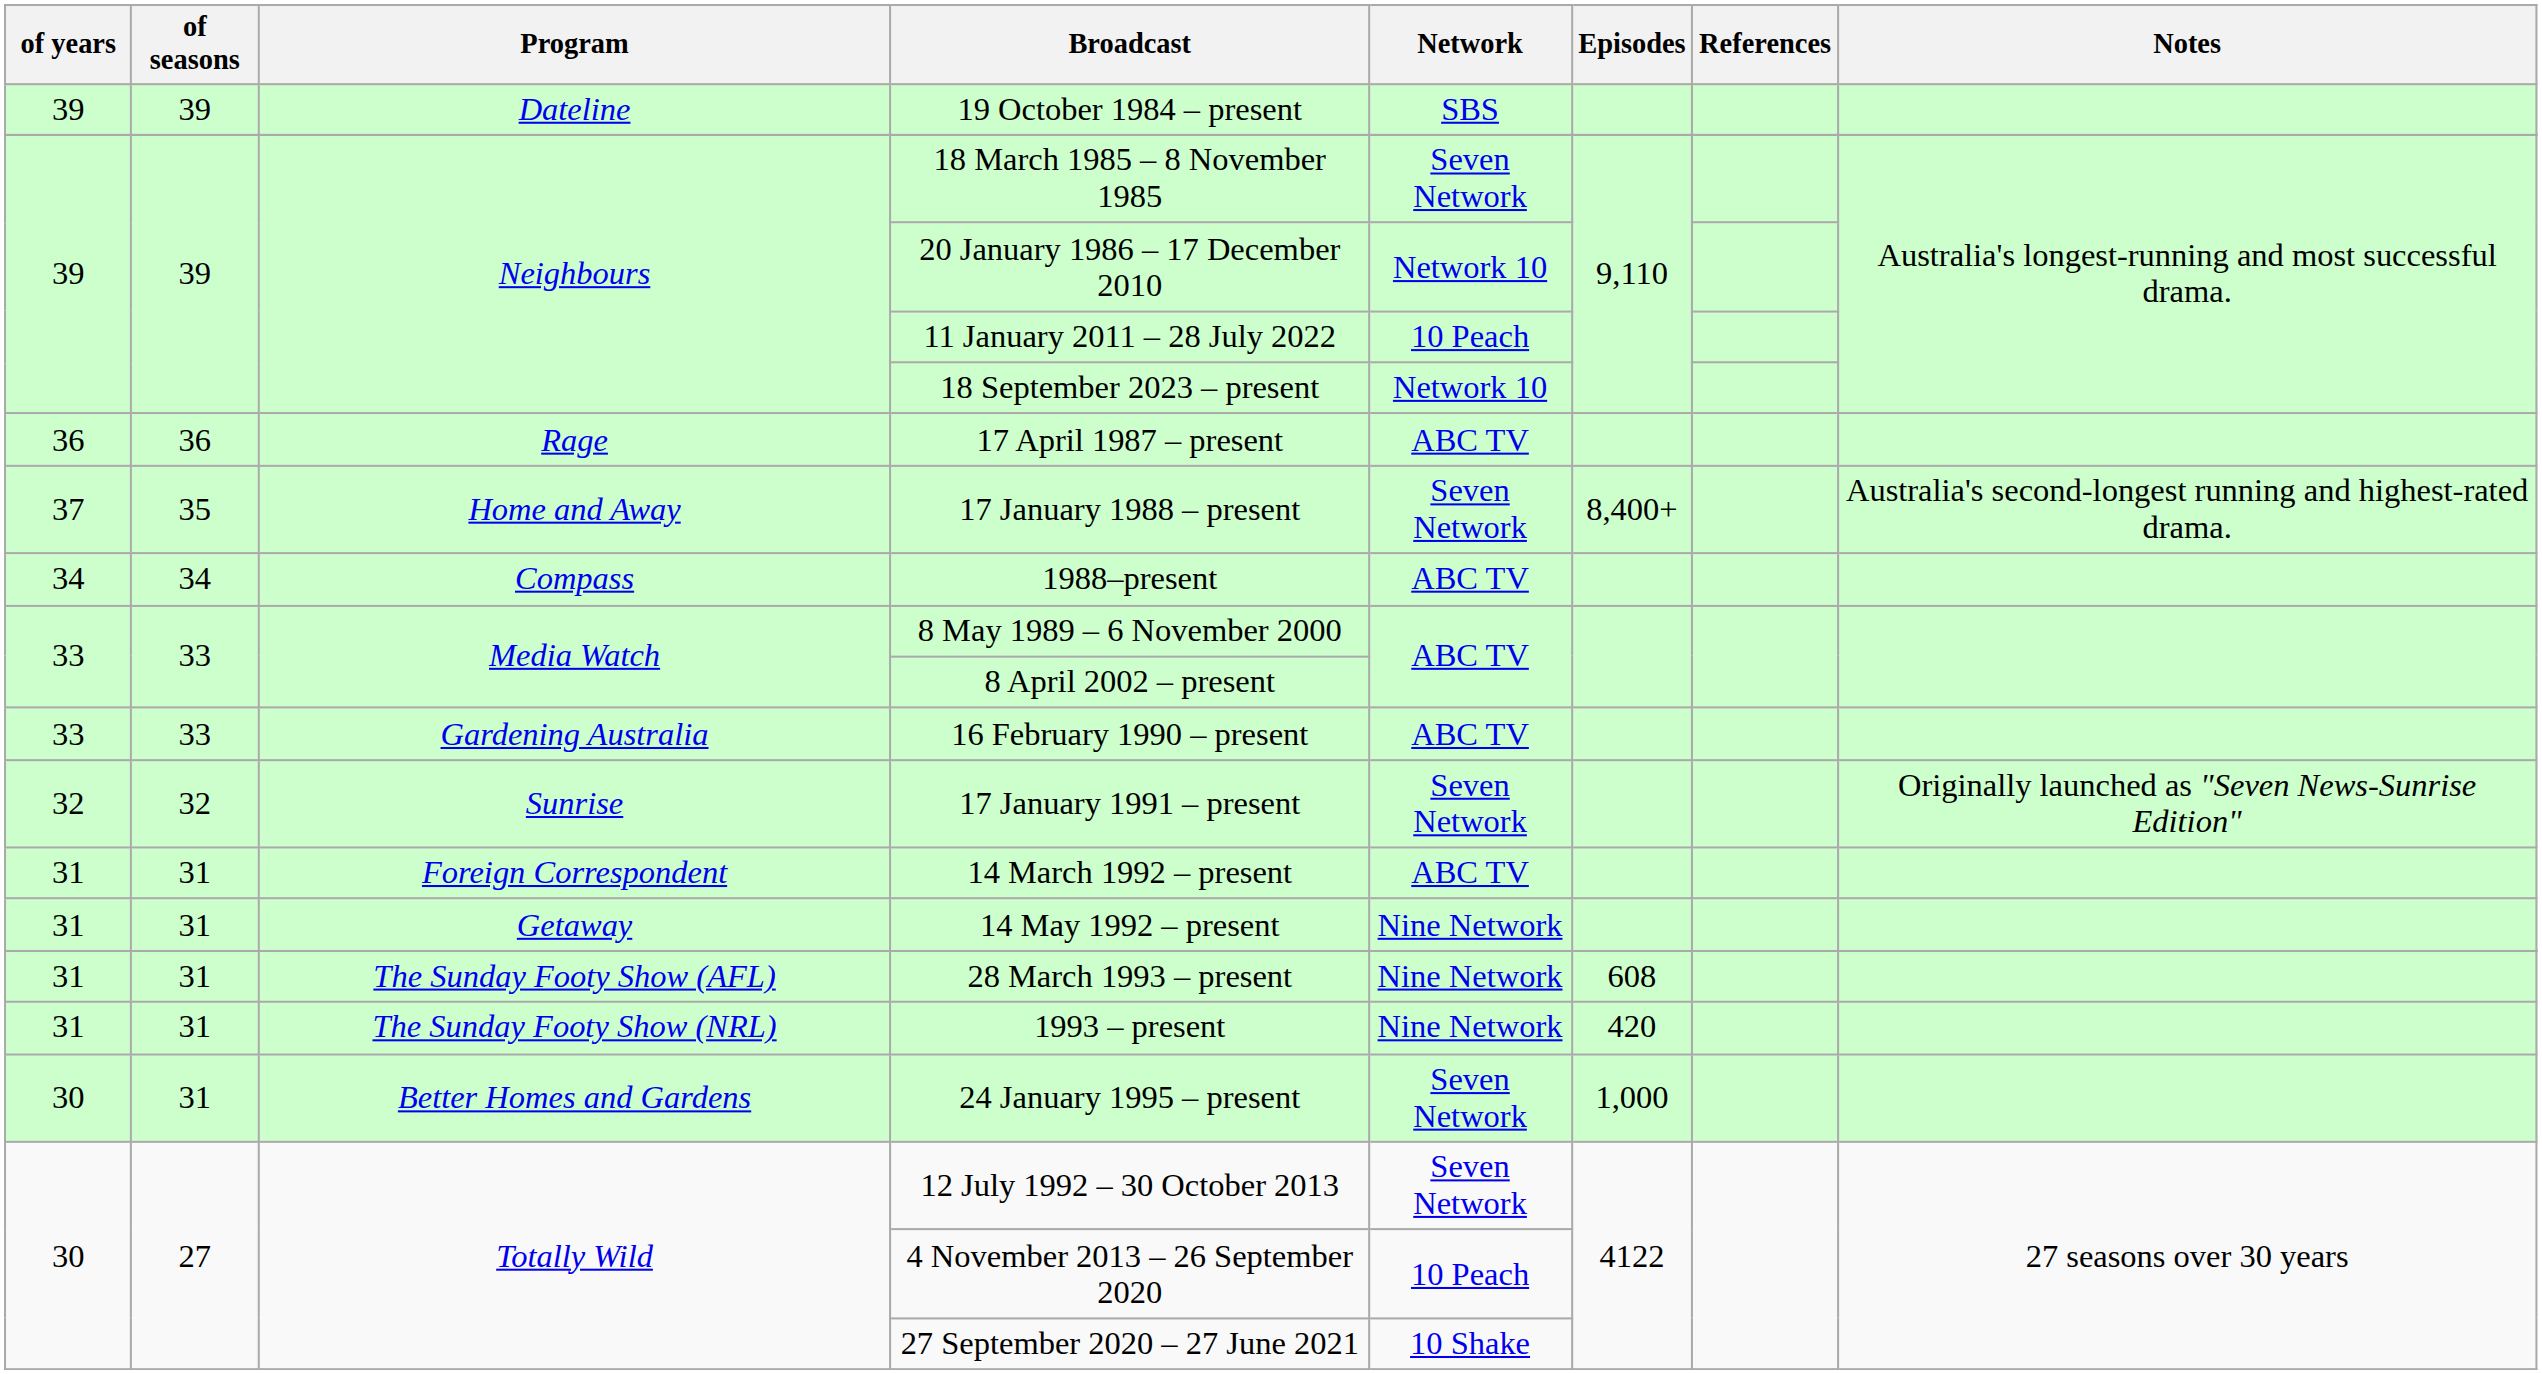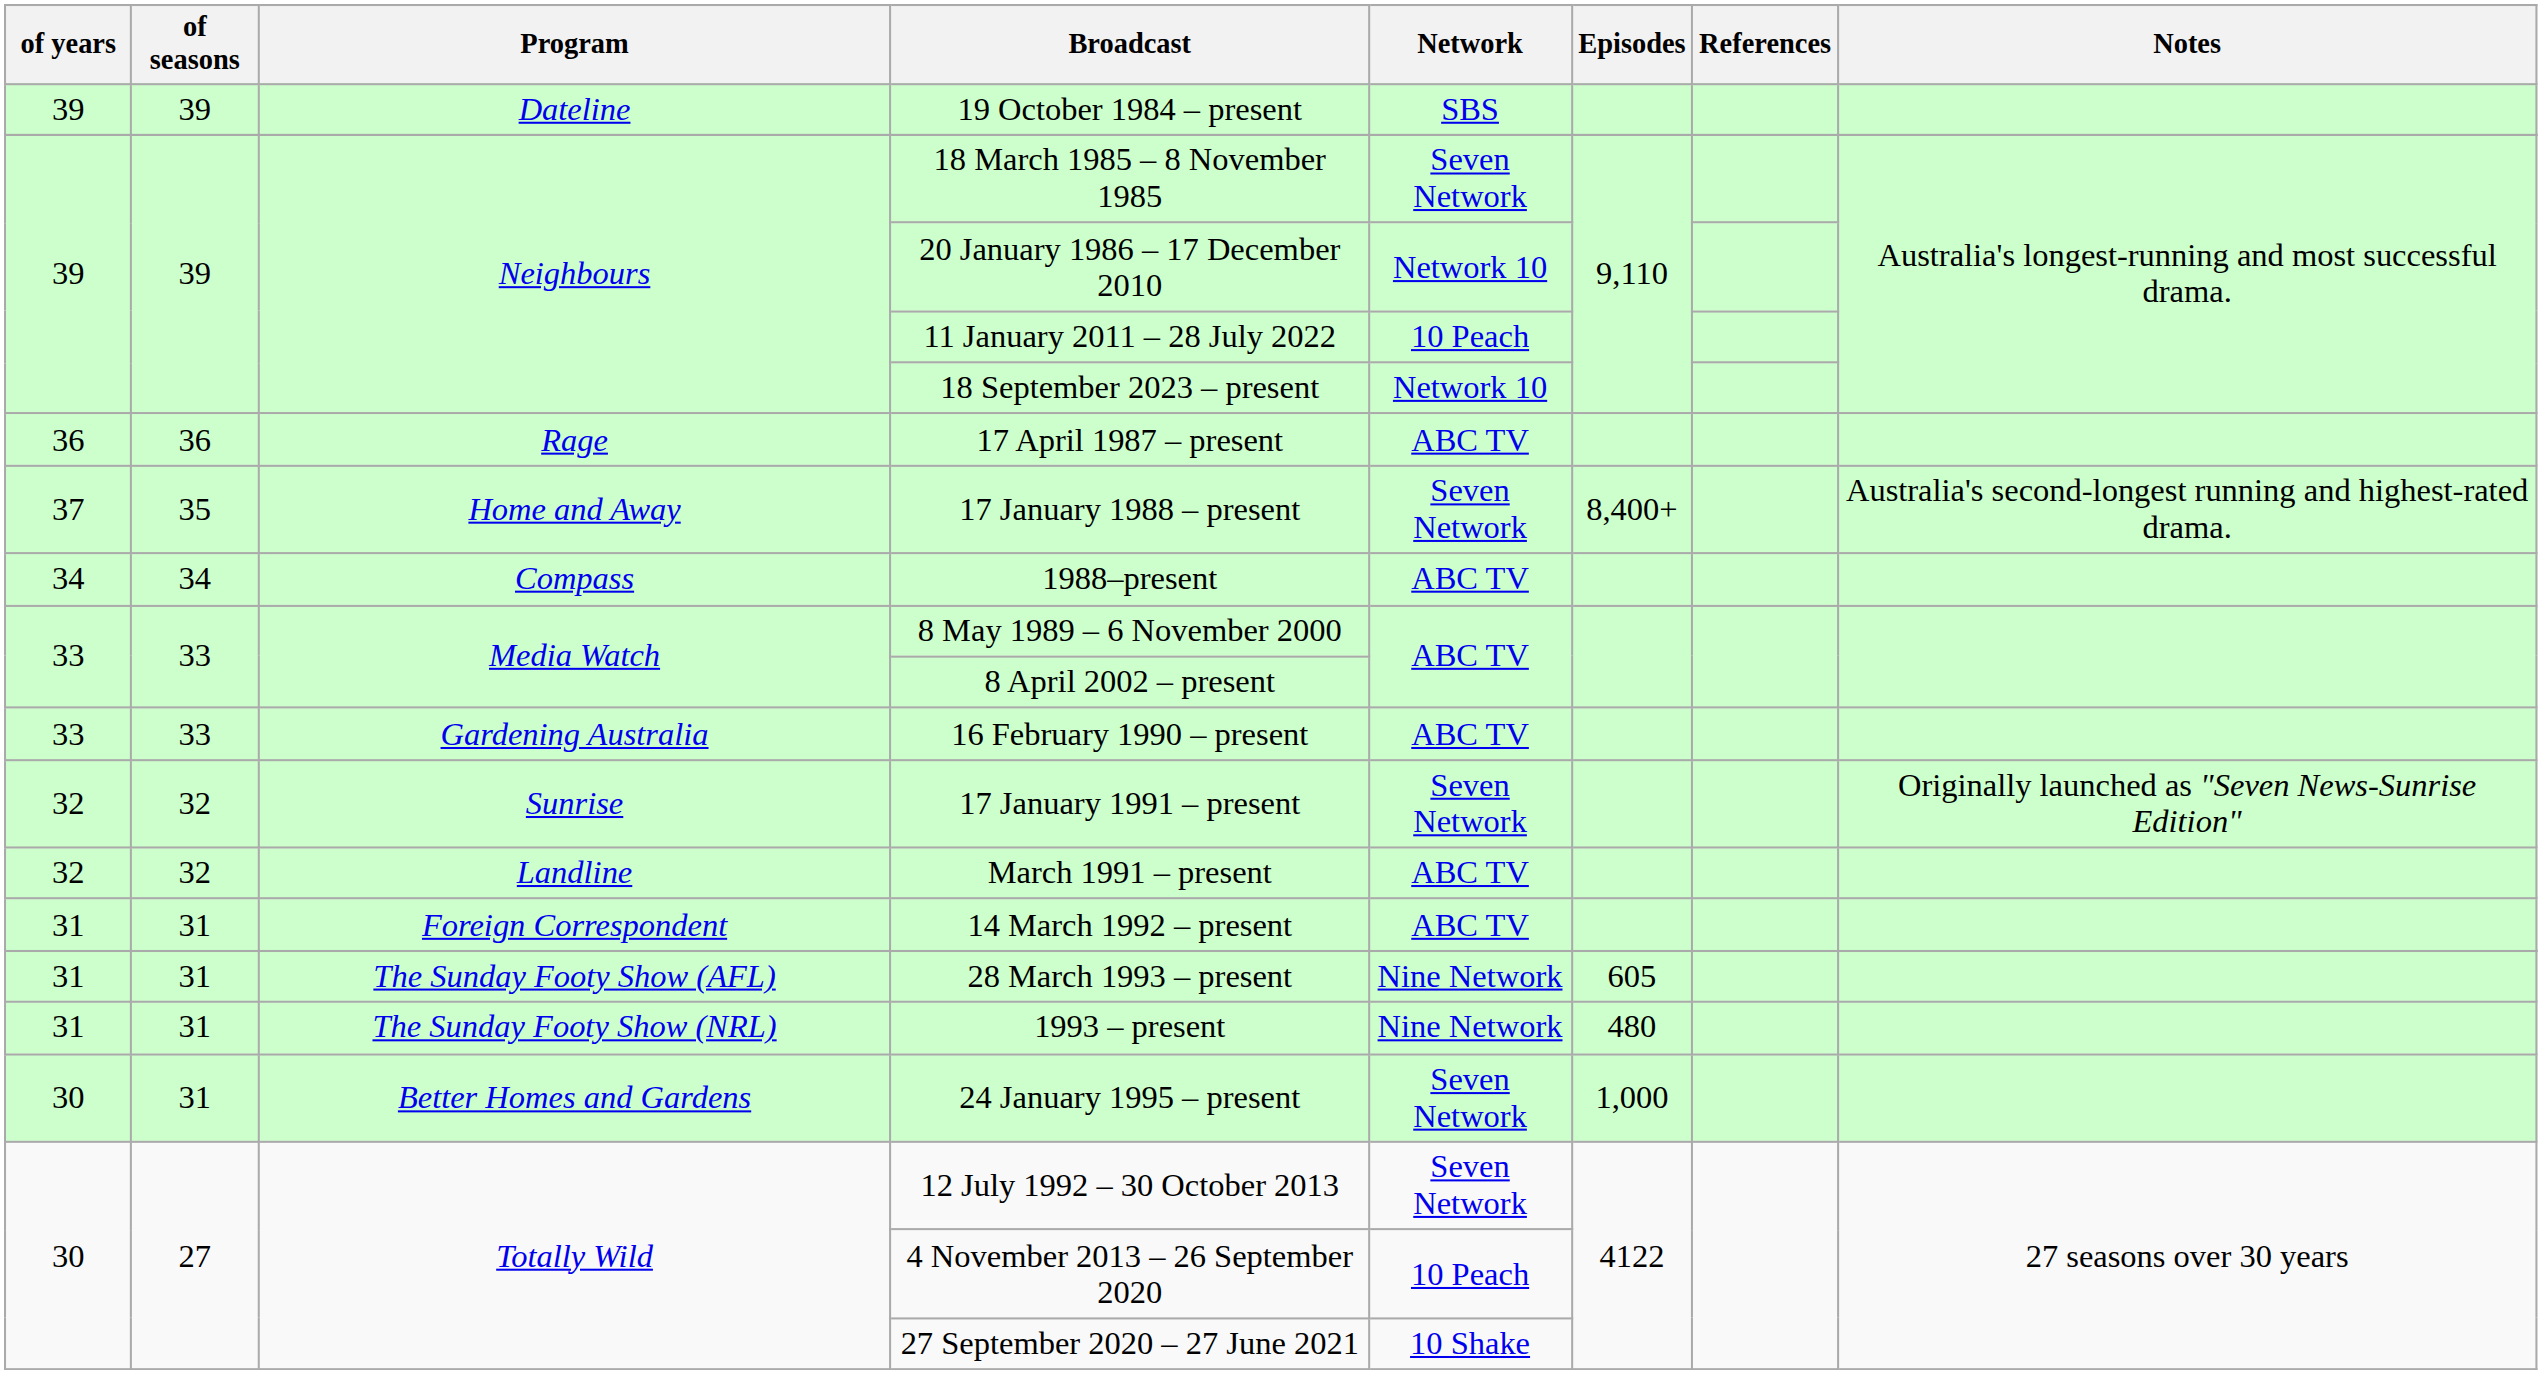 <table class="wikitable" style="text-align:center;">
 <tr>
 <th style="font-size:87.5%; width: 5%"> of years</th>
 <th style="font-size:87.5%; width: 5%"> of seasons </th>
 <th style="font-size:87.5%; width: 25%">Program</th>
 <th style="font-size:87.5%;">Broadcast</th>
 <th style="font-size:87.5%;">Network</th>
 <th style="font-size:87.5%;">Episodes</th>
 <th style="font-size:87.5%;">References</th>
 <th style="font-size:87.5%;">Notes</th>
 </tr>
 <tr style="background:#cfc;">
 <td style="text-align:center;">39</td>
 <td style="text-align:center;">39</td>
 <td style="text-align:center;"><em><a href='#'>Dateline</a></em></td>
 <td style="text-align:center;">19 October 1984 – present</td>
 <td style="text-align:center;"><a href='#'>SBS</a></td>
 <td style="text-align:center;"></td>
 <td style="text-align:center;"></td>
 <td style="text-align:center;"></td>
 </tr>
 <tr>
 </tr>
 <tr style="background:#cfc; text-align:center;">
 <td rowspan="4">39</td>
 <td rowspan="4">39</td>
 <td rowspan="4"><em><a href='#'>Neighbours</a></em></td>
 <td>18 March 1985 – 8 November 1985</td>
 <td><a href='#'>Seven Network</a></td>
 <td rowspan="4">9,110</td>
 <td></td>
 <td rowspan="4">Australia's longest-running and most successful drama.</td>
 </tr>
 <tr style="background:#cfc;">
 <td>20 January 1986 – 17 December 2010</td>
 <td><a href='#'>Network 10</a></td>
 <td></td>
 </tr>
 <tr style="background:#cfc;">
 <td>11 January 2011 – 28 July 2022</td>
 <td><a href='#'>10 Peach</a></td>
 <td></td>
 </tr>
 <tr style="background:#cfc;">
 <td>18 September 2023 – present</td>
 <td><a href='#'>Network 10</a></td>
 <td></td>
 </tr>
 <tr style="background:#cfc;">
 <td style="text-align:center;">36</td>
 <td style="text-align:center;">36</td>
 <td style="text-align:center;"><em><a href='#'>Rage</a></em></td>
 <td style="text-align:center;">17 April 1987 – present</td>
 <td style="text-align:center;"><a href='#'>ABC TV</a></td>
 <td style="text-align:center;"></td>
 <td style="text-align:center;"></td>
 <td style="text-align:center;"></td>
 </tr>
 <tr style="background:#cfc; text-align:center;">
 <td>37</td>
 <td>35</td>
 <td><em><a href='#'>Home and Away</a></em></td>
 <td>17 January 1988 – present</td>
 <td><a href='#'>Seven Network</a></td>
 <td>8,400+ </td>
 <td></td>
 <td style="text-align:center;">Australia's second-longest running and highest-rated drama.</td>
 </tr>
 <tr style="background:#cfc;">
 <td style="text-align:center;">34</td>
 <td style="text-align:center;">34</td>
 <td style="text-align:center;"><em><a href='#'>Compass</a></em></td>
 <td style="text-align:center;">1988–present</td>
 <td style="text-align:center;"><a href='#'>ABC TV</a></td>
 <td style="text-align:center;"></td>
 <td style="text-align:center;"></td>
 <td style="text-align:center;"></td>
 </tr>
 <tr style="background:#cfc;">
 <td rowspan="2" style="text-align:center;">33</td>
 <td rowspan="2" style="text-align:center;">33</td>
 <td rowspan="2" style="text-align:center;"><em><a href='#'>Media Watch</a></em></td>
 <td style="text-align:center;">8 May 1989 – 6 November 2000</td>
 <td rowspan="2" style="text-align:center;"><a href='#'>ABC TV</a></td>
 <td rowspan="2" style="text-align:center;"></td>
 <td rowspan="2" style="text-align:center;"></td>
 <td rowspan="2" style="text-align:center;"></td>
 </tr>
 <tr style="background:#cfc;">
 <td style="text-align:center;">8 April 2002 – present</td>
 </tr>
 <tr style="background:#cfc;">
 <td style="text-align:center;">33</td>
 <td style="text-align:center;">33</td>
 <td style="text-align:center;"><em><a href='#'>Gardening Australia</a></em></td>
 <td style="text-align:center;">16 February 1990 – present</td>
 <td style="text-align:center;"><a href='#'>ABC TV</a></td>
 <td style="text-align:center;"></td>
 <td style="text-align:center;"></td>
 <td style="text-align:center;"></td>
 </tr>
 <tr style="background:#cfc;">
 <td style="text-align:center;">32</td>
 <td style="text-align:center;">32</td>
 <td style="text-align:center;"><em><a href='#'>Sunrise</a></em></td>
 <td style="text-align:center;">17 January 1991 – present</td>
 <td style="text-align:center;"><a href='#'>Seven Network</a></td>
 <td style="text-align:center;"></td>
 <td style="text-align:center;"></td>
 <td style="text-align:center;">Originally launched as <em>"Seven News-Sunrise Edition"</em></td>
 </tr>
 <tr style="background:#cfc;">
-<td style="text-align:center;">31</td>
-<td style="text-align:center;">31</td>
-<td style="text-align:center;"><em><a href='#'>Foreign Correspondent</a></em></td>
-<td style="text-align:center;">14 March 1992 – present</td>
+<td style="text-align:center;">32</td>
+<td style="text-align:center;">32</td>
+<td style="text-align:center;"><em><a href='#'>Landline</a></em></td>
+<td style="text-align:center;">March 1991 – present</td>
 <td style="text-align:center;"><a href='#'>ABC TV</a></td>
 <td style="text-align:center;"></td>
 <td style="text-align:center;"></td>
 <td style="text-align:center;"></td>
 </tr>
 <tr style="background:#cfc;">
 <td style="text-align:center;">31</td>
 <td style="text-align:center;">31</td>
-<td style="text-align:center;"><em><a href='#'>Getaway</a></em></td>
-<td style="text-align:center;">14 May 1992 – present</td>
-<td style="text-align:center;"><a href='#'>Nine Network</a></td>
+<td style="text-align:center;"><em><a href='#'>Foreign Correspondent</a></em></td>
+<td style="text-align:center;">14 March 1992 – present</td>
+<td style="text-align:center;"><a href='#'>ABC TV</a></td>
 <td style="text-align:center;"></td>
 <td style="text-align:center;"></td>
 <td style="text-align:center;"></td>
 </tr>
 <tr>
 </tr>
 <tr style="background:#cfc; text-align:center;">
 <td>31</td>
 <td>31</td>
 <td><em><a href='#'>The Sunday Footy Show (AFL)</a></em></td>
 <td>28 March 1993 – present</td>
 <td><a href='#'>Nine Network</a></td>
-<td>608</td>
+<td>605</td>
 <td style="text-align:center;"></td>
 <td style="text-align:center;"></td>
 </tr>
 <tr style="background:#cfc;">
 <td style="text-align:center;">31</td>
 <td style="text-align:center;">31</td>
 <td style="text-align:center;"><em><a href='#'>The Sunday Footy Show (NRL)</a></em></td>
 <td style="text-align:center;">1993 – present</td>
 <td style="text-align:center;"><a href='#'>Nine Network</a></td>
-<td style="text-align:center;">420</td>
+<td style="text-align:center;">480</td>
 <td style="text-align:center;"></td>
 <td style="text-align:center;"></td>
 </tr>
 <tr style="background:#cfc;">
 <td style="text-align:center;">30</td>
 <td style="text-align:center;">31</td>
 <td style="text-align:center;"><em><a href='#'>Better Homes and Gardens</a></em></td>
 <td style="text-align:center;">24 January 1995 – present</td>
 <td style="text-align:center;"><a href='#'>Seven Network</a></td>
 <td style="text-align:center;">1,000 </td>
 <td style="text-align:center;"></td>
 <td style="text-align:center;"></td>
 </tr>
 <tr>
 <td rowspan="3">30</td>
 <td rowspan="3">27</td>
 <td rowspan="3"><em><a href='#'>Totally Wild</a></em></td>
 <td style="text-align:center;">12 July 1992 – 30 October 2013</td>
 <td><a href='#'>Seven Network</a></td>
 <td rowspan="3">4122</td>
 <td rowspan="3"></td>
 <td rowspan="3">27 seasons over 30 years</td>
 </tr>
 <tr>
 <td>4 November 2013 – 26 September 2020</td>
 <td><a href='#'>10 Peach</a></td>
 </tr>
 <tr>
 <td>27 September 2020 – 27 June 2021</td>
 <td><a href='#'>10 Shake</a></td>
 </tr>
 </table>
